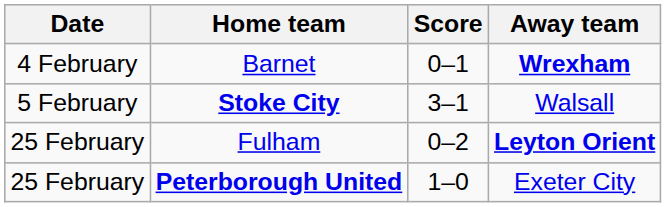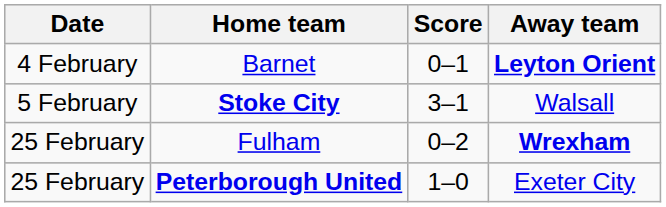 <table class="wikitable" style="text-align: center">
 <tr>
 <th>Date</th>
 <th>Home team</th>
 <th>Score</th>
 <th>Away team</th>
 </tr>
 <tr>
 <td>4 February</td>
 <td><a href='#'>Barnet</a></td>
 <td>0–1</td>
-<td><strong><a href='#'>Wrexham</a></strong></td>
+<td><strong><a href='#'>Leyton Orient</a></strong></td>
 </tr>
 <tr>
 <td>5 February</td>
 <td><strong><a href='#'>Stoke City</a></strong></td>
 <td>3–1</td>
 <td><a href='#'>Walsall</a></td>
 </tr>
 <tr>
 <td>25 February</td>
 <td><a href='#'>Fulham</a></td>
 <td>0–2</td>
-<td><strong><a href='#'>Leyton Orient</a></strong></td>
+<td><strong><a href='#'>Wrexham</a></strong></td>
 </tr>
 <tr>
 <td>25 February</td>
 <td><strong><a href='#'>Peterborough United</a></strong></td>
 <td>1–0</td>
 <td><a href='#'>Exeter City</a></td>
 </tr>
 </table>
